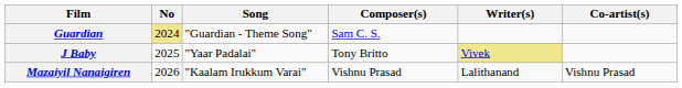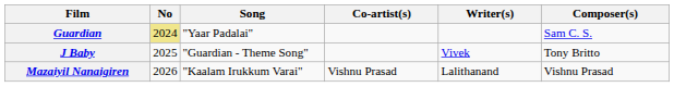 <table class="wikitable plainrowheaders" style="width:100%;" textcolor:#000;">
 <tr>
 <th scope="col" style="width:23%;"><strong>Film</strong></th>
 <th><strong>No</strong></th>
 <th scope="col" style="width:23%;"><strong>Song</strong></th>
+<th scope="col" style="width:18%;"><strong>Co-artist(s)</strong></th>
+<th scope="col" style="width:16%;"><strong>Writer(s)</strong></th>
 <th scope="col" style="width:20%;"><strong>Composer(s)</strong></th>
-<th scope="col" style="width:16%;"><strong>Writer(s)</strong></th>
-<th scope="col" style="width:18%;"><strong>Co-artist(s)</strong></th>
 </tr>
 <tr>
 <th><em><a href='#'>Guardian</a></em></th>
 <td style="background: khaki;">2024</td>
-<td>"Guardian - Theme Song"</td>
-<td><a href='#'>Sam C. S.</a></td>
+<td>"Yaar Padalai"</td>
 <td></td>
 <td></td>
+<td><a href='#'>Sam C. S.</a></td>
 </tr>
 <tr>
 <th><em><a href='#'>J Baby</a></em></th>
 <td>2025</td>
-<td>"Yaar Padalai"</td>
+<td>"Guardian - Theme Song"</td>
+<td></td>
+<td><a href='#'>Vivek</a></td>
 <td>Tony Britto</td>
-<td style="background: khaki;"><a href='#'>Vivek</a></td>
-<td></td>
 </tr>
 <tr>
 <th><em><a href='#'>Mazaiyil Nanaigiren</a></em></th>
 <td>2026</td>
 <td>"Kaalam Irukkum Varai"</td>
 <td>Vishnu Prasad</td>
 <td>Lalithanand</td>
 <td>Vishnu Prasad</td>
 </tr>
 </table>
